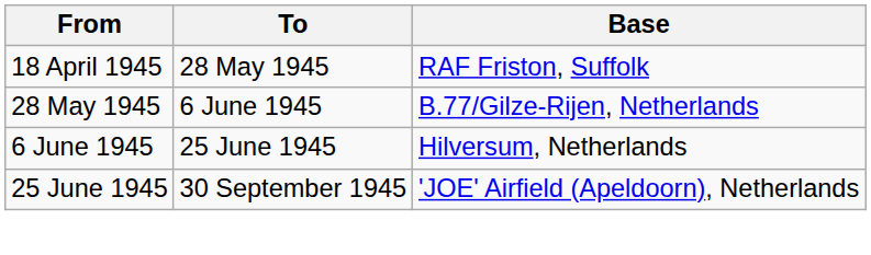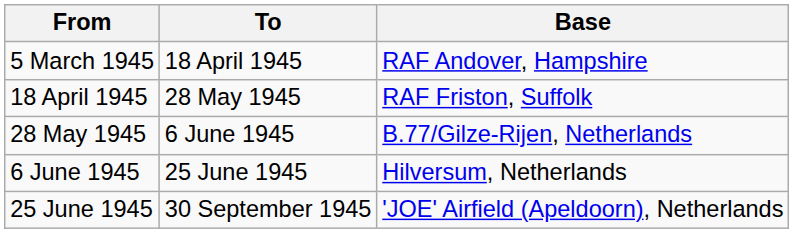 <table class="wikitable">
 <tr>
 <th>From</th>
 <th>To</th>
 <th>Base</th>
+</tr>
+<tr>
+<td>5 March 1945</td>
+<td>18 April 1945</td>
+<td><a href='#'>RAF Andover</a>, <a href='#'>Hampshire</a></td>
 </tr>
 <tr>
 <td>18 April 1945</td>
 <td>28 May 1945</td>
 <td><a href='#'>RAF Friston</a>, <a href='#'>Suffolk</a></td>
 </tr>
 <tr>
 <td>28 May 1945</td>
 <td>6 June 1945</td>
 <td><a href='#'>B.77/Gilze-Rijen</a>, <a href='#'>Netherlands</a></td>
 </tr>
 <tr>
 <td>6 June 1945</td>
 <td>25 June 1945</td>
 <td><a href='#'>Hilversum</a>, Netherlands</td>
 </tr>
 <tr>
 <td>25 June 1945</td>
 <td>30 September 1945</td>
 <td><a href='#'>'JOE' Airfield (Apeldoorn)</a>, Netherlands</td>
 </tr>
 </table>
